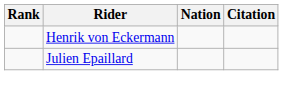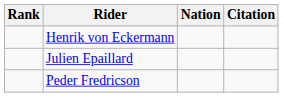 <table class="wikitable sortable" style="text-align:center">
 <tr>
 <th>Rank</th>
 <th>Rider</th>
 <th>Nation</th>
 <th>Citation</th>
 </tr>
 <tr>
 <td></td>
 <td align="left"><a href='#'>Henrik von Eckermann</a></td>
 <td align="left"></td>
 <td></td>
 </tr>
 <tr>
 <td></td>
 <td align="left"><a href='#'>Julien Epaillard</a></td>
 <td align="left"></td>
 <td></td>
 </tr>
+<tr>
+<td></td>
+<td align="left"><a href='#'>Peder Fredricson</a></td>
+<td align="left"></td>
+<td></td>
+</tr>
 </table>
